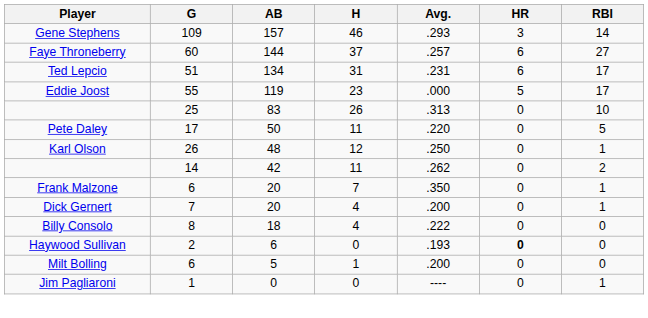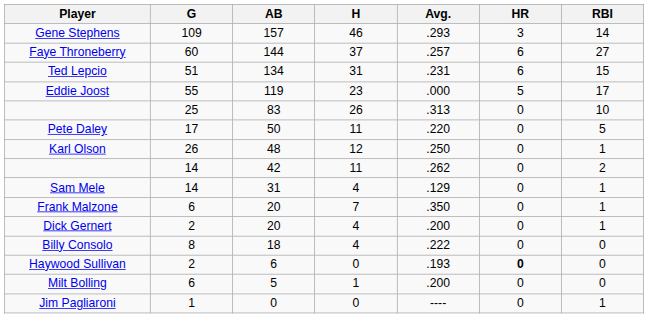 <table class="wikitable sortable">
 <tr>
 <th bgcolor="#DDDDFF" width="16%">Player</th>
 <th bgcolor="#DDDDFF" width="9%">G</th>
 <th bgcolor="#DDDDFF" width="9%">AB</th>
 <th bgcolor="#DDDDFF" width="9%">H</th>
 <th bgcolor="#DDDDFF" width="9%">Avg.</th>
 <th bgcolor="#DDDDFF" width="9%">HR</th>
 <th bgcolor="#DDDDFF" width="9%">RBI</th>
 </tr>
 <tr align="center">
 <td><a href='#'>Gene Stephens</a></td>
 <td>109</td>
 <td>157</td>
 <td>46</td>
 <td>.293</td>
 <td>3</td>
 <td>14</td>
 </tr>
 <tr align="center">
 <td><a href='#'>Faye Throneberry</a></td>
 <td>60</td>
 <td>144</td>
 <td>37</td>
 <td>.257</td>
 <td>6</td>
 <td>27</td>
 </tr>
 <tr align="center">
 <td><a href='#'>Ted Lepcio</a></td>
 <td>51</td>
 <td>134</td>
 <td>31</td>
 <td>.231</td>
 <td>6</td>
-<td>17</td>
+<td>15</td>
 </tr>
 <tr align="center">
 <td><a href='#'>Eddie Joost</a></td>
 <td>55</td>
 <td>119</td>
 <td>23</td>
 <td>.000</td>
 <td>5</td>
 <td>17</td>
 </tr>
 <tr align="center">
 <td></td>
 <td>25</td>
 <td>83</td>
 <td>26</td>
 <td>.313</td>
 <td>0</td>
 <td>10</td>
 </tr>
 <tr align="center">
 <td><a href='#'>Pete Daley</a></td>
 <td>17</td>
 <td>50</td>
 <td>11</td>
 <td>.220</td>
 <td>0</td>
 <td>5</td>
 </tr>
 <tr align="center">
 <td><a href='#'>Karl Olson</a></td>
 <td>26</td>
 <td>48</td>
 <td>12</td>
 <td>.250</td>
 <td>0</td>
 <td>1</td>
 </tr>
 <tr align="center">
 <td></td>
 <td>14</td>
 <td>42</td>
 <td>11</td>
 <td>.262</td>
 <td>0</td>
 <td>2</td>
 </tr>
 <tr align="center">
+<td><a href='#'>Sam Mele</a></td>
+<td>14</td>
+<td>31</td>
+<td>4</td>
+<td>.129</td>
+<td>0</td>
+<td>1</td>
+</tr>
+<tr align="center">
 <td><a href='#'>Frank Malzone</a></td>
 <td>6</td>
 <td>20</td>
 <td>7</td>
 <td>.350</td>
 <td>0</td>
 <td>1</td>
 </tr>
 <tr align="center">
 <td><a href='#'>Dick Gernert</a></td>
-<td>7</td>
+<td>2</td>
 <td>20</td>
 <td>4</td>
 <td>.200</td>
 <td>0</td>
 <td>1</td>
 </tr>
 <tr align="center">
 <td><a href='#'>Billy Consolo</a></td>
 <td>8</td>
 <td>18</td>
 <td>4</td>
 <td>.222</td>
 <td>0</td>
 <td>0</td>
 </tr>
 <tr align="center">
 <td><a href='#'>Haywood Sullivan</a></td>
 <td>2</td>
 <td>6</td>
 <td>0</td>
 <td>.193</td>
 <td><strong>0</strong></td>
 <td>0</td>
 </tr>
 <tr align="center">
 <td><a href='#'>Milt Bolling</a></td>
 <td>6</td>
 <td>5</td>
 <td>1</td>
 <td>.200</td>
 <td>0</td>
 <td>0</td>
 </tr>
 <tr align="center">
 <td><a href='#'>Jim Pagliaroni</a></td>
 <td>1</td>
 <td>0</td>
 <td>0</td>
 <td>----</td>
 <td>0</td>
 <td>1</td>
 </tr>
 </table>
